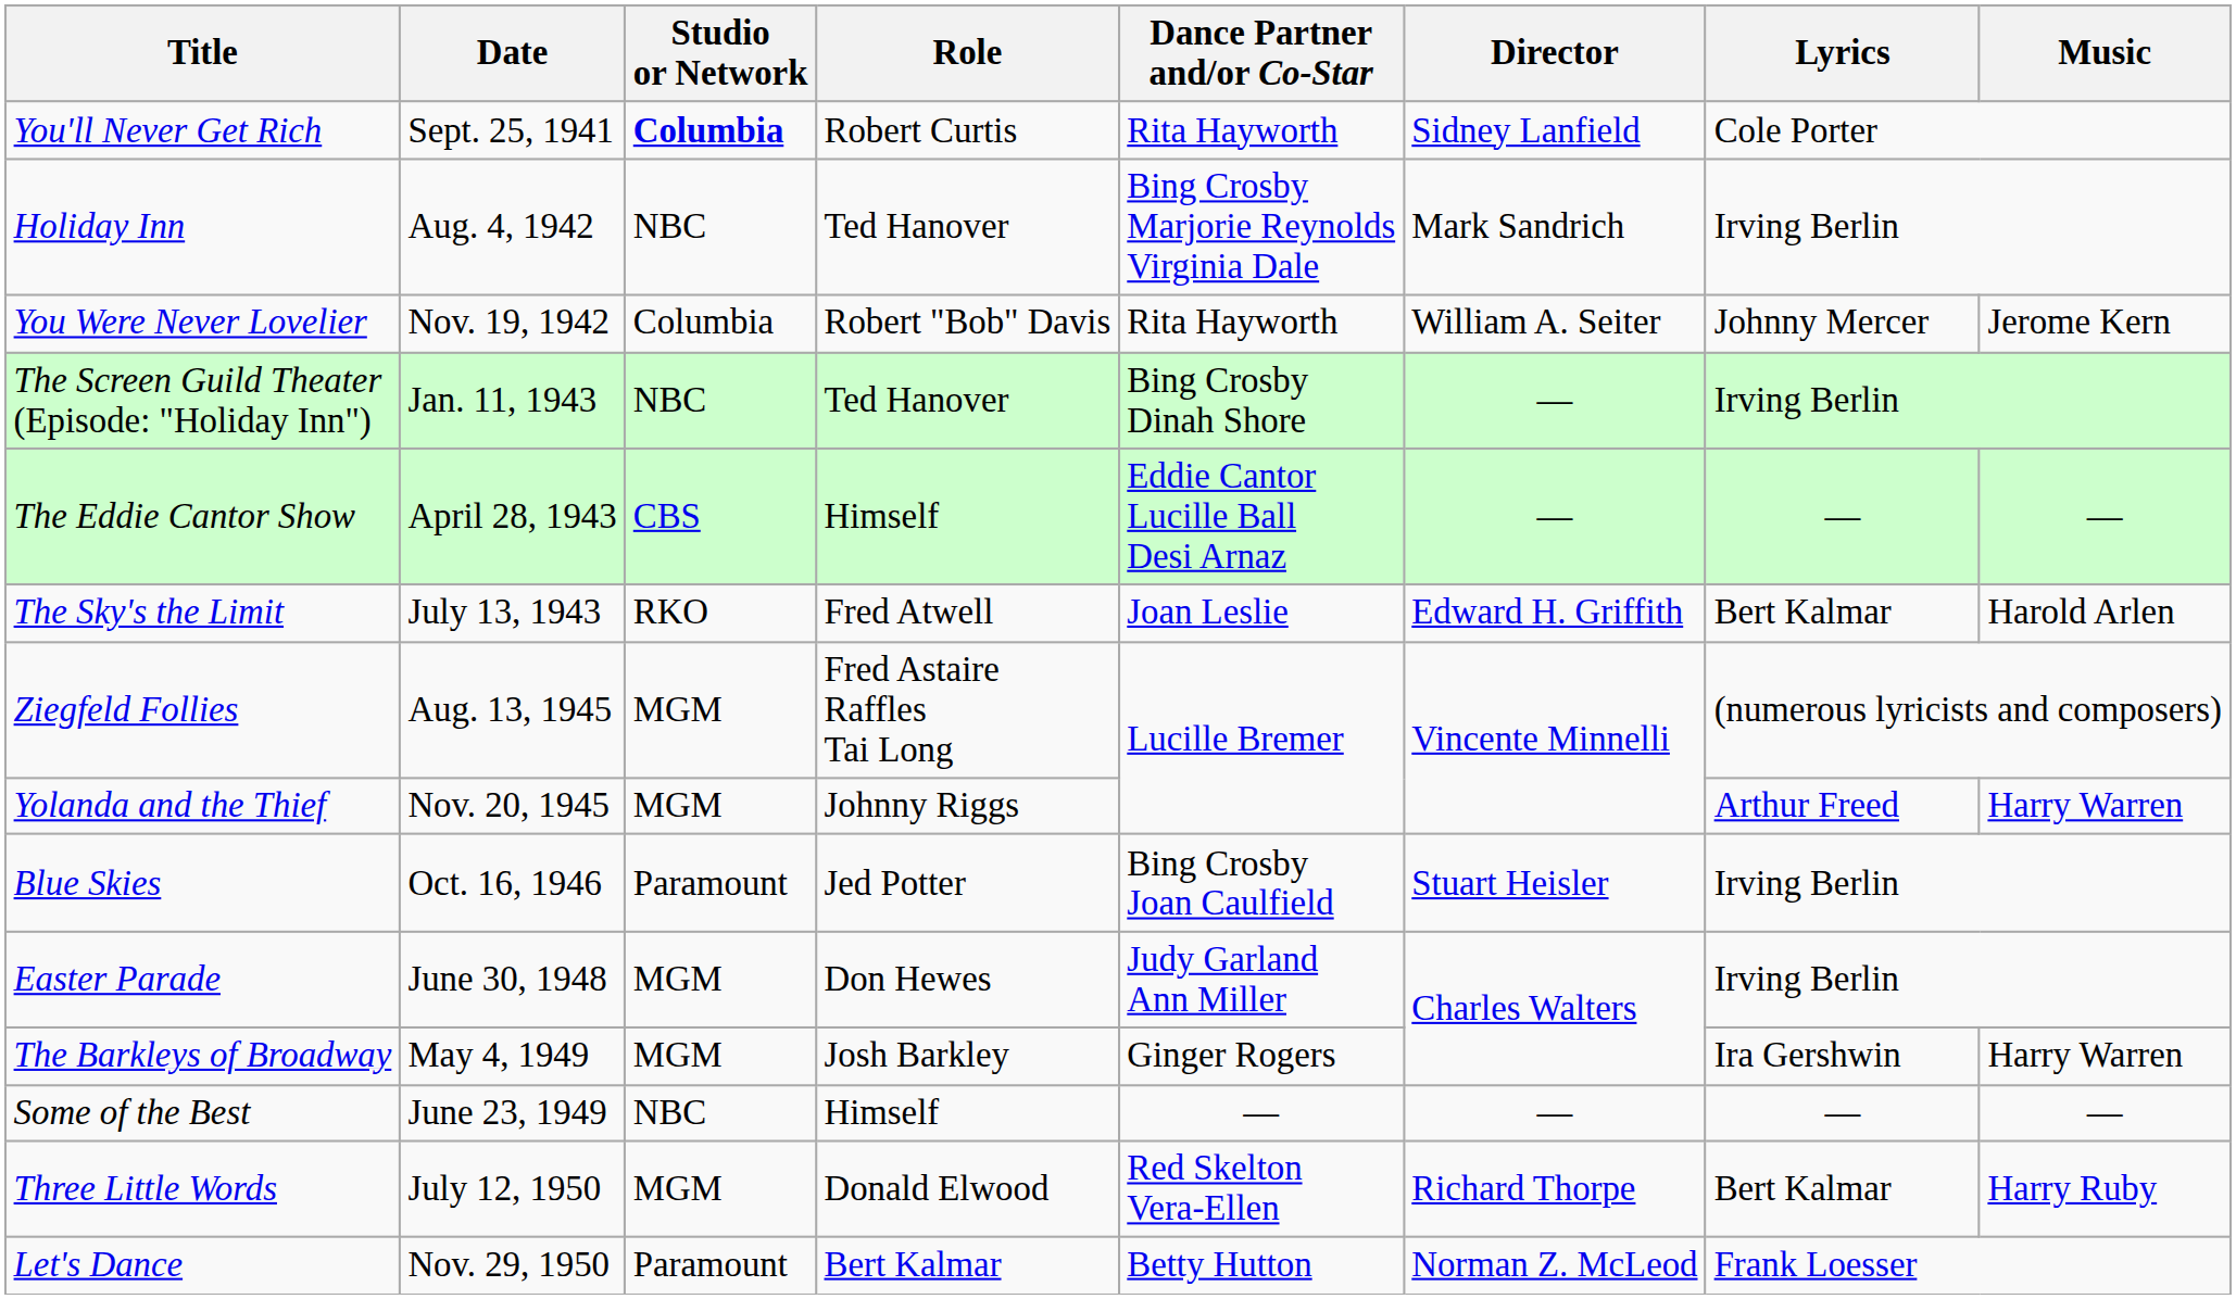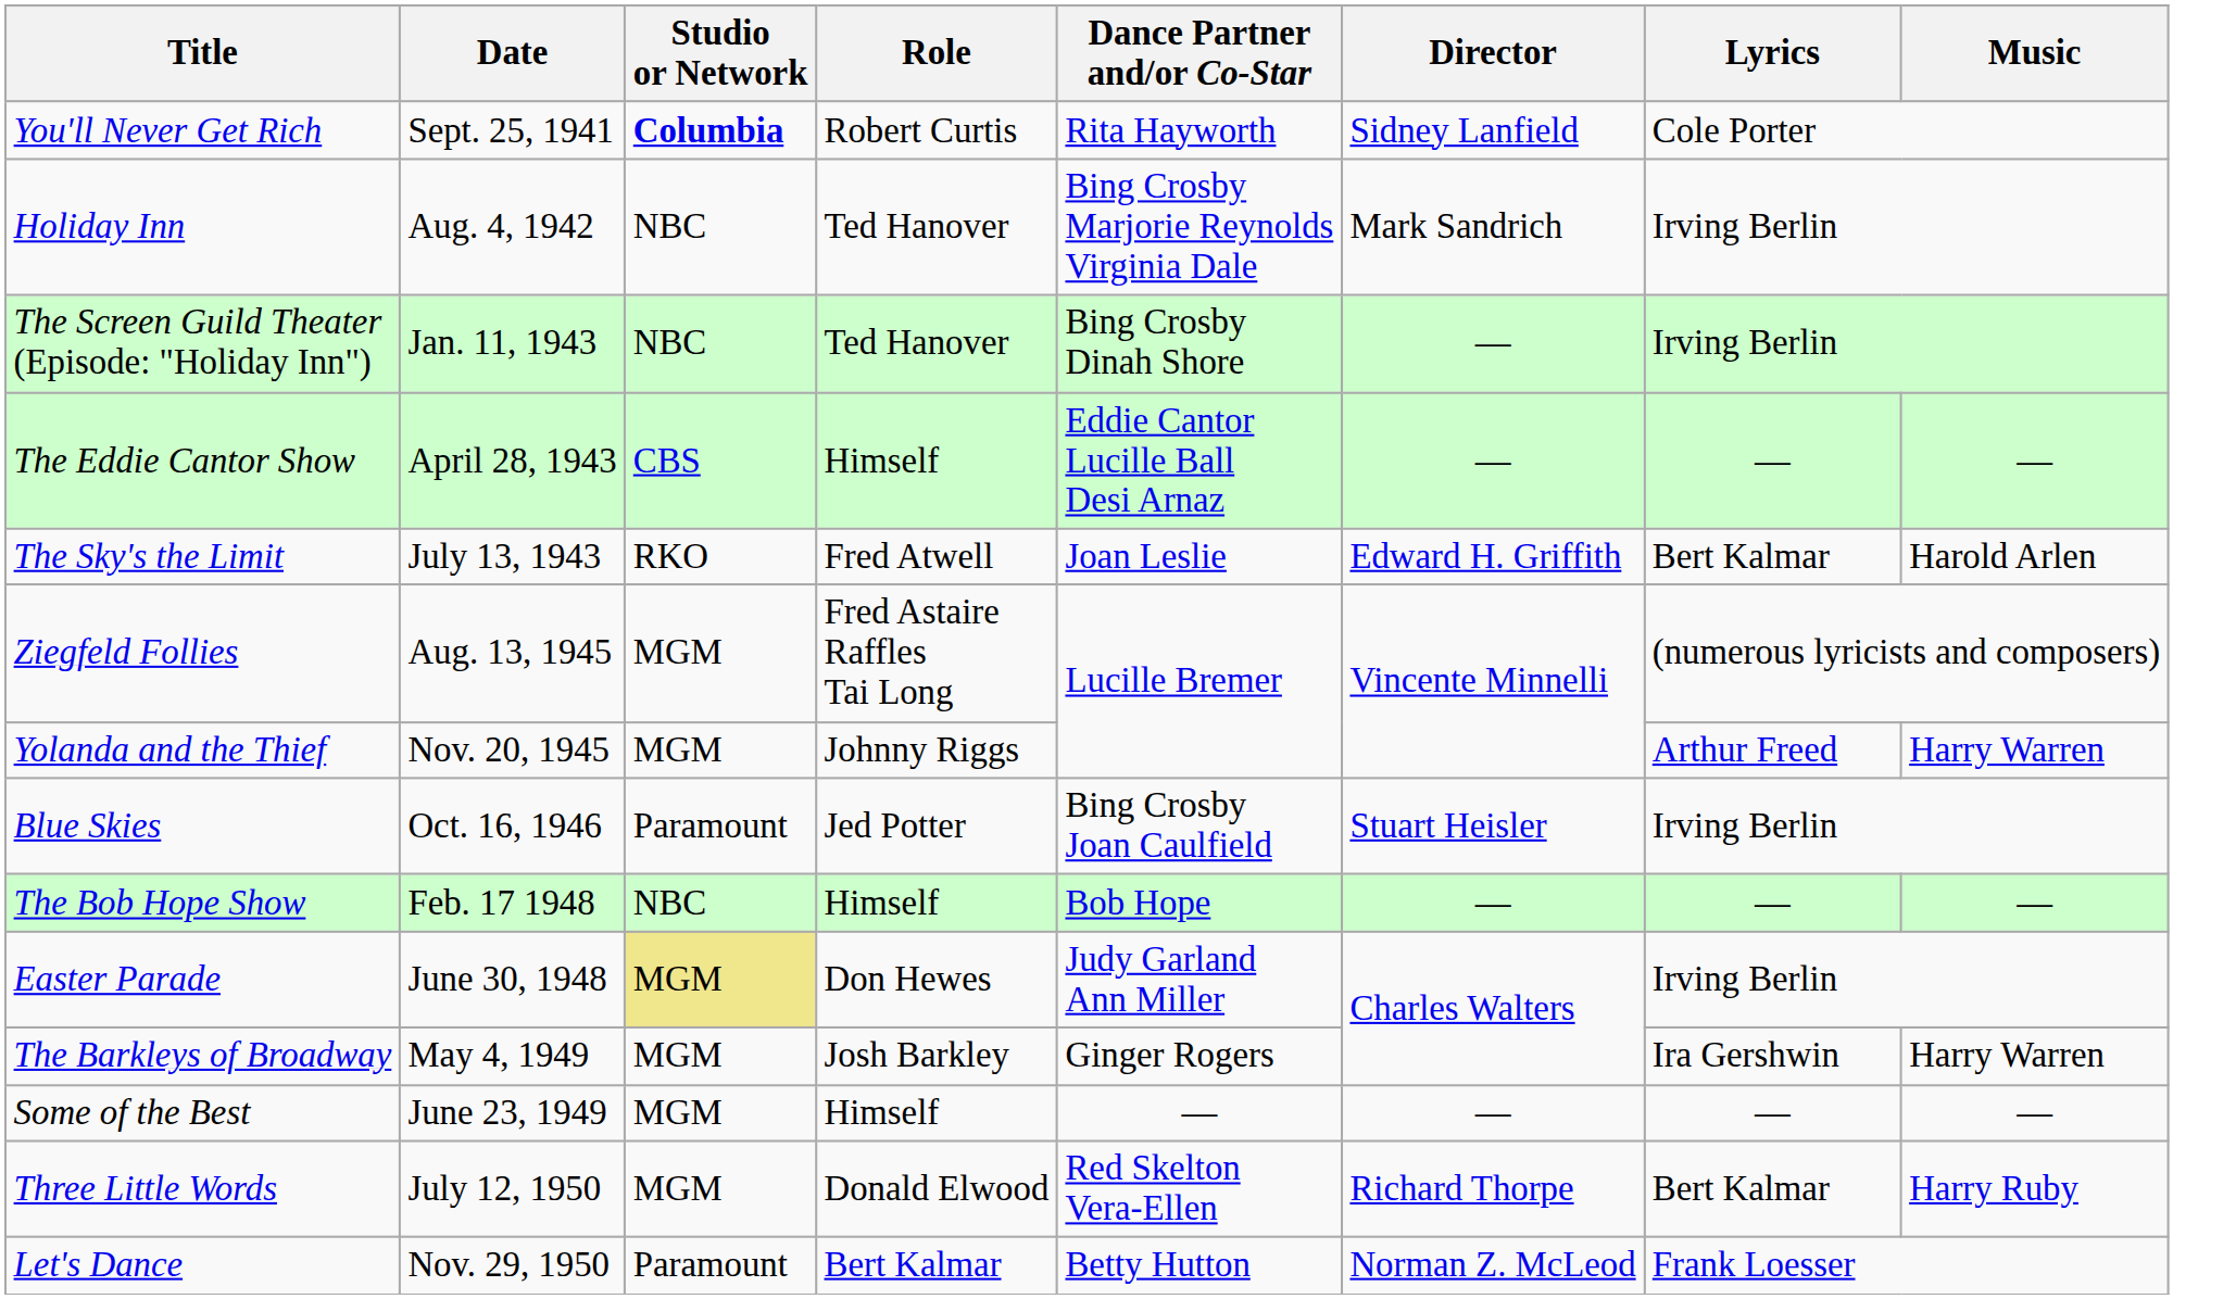 <table class="wikitable">
 <tr>
 <th>Title</th>
 <th>Date</th>
 <th>Studio<br>or Network</th>
 <th>Role</th>
 <th>Dance Partner<br>and/or <em>Co-Star</em></th>
 <th>Director</th>
 <th>Lyrics</th>
 <th>Music</th>
 </tr>
 <tr>
 <td><em><a href='#'>You'll Never Get Rich</a></em></td>
 <td>Sept. 25, 1941</td>
 <td><strong><a href='#'>Columbia</a></strong></td>
 <td>Robert Curtis</td>
 <td><a href='#'>Rita Hayworth</a></td>
 <td><a href='#'>Sidney Lanfield</a></td>
 <td colspan="2">Cole Porter</td>
 </tr>
 <tr>
 <td><em><a href='#'>Holiday Inn</a></em></td>
 <td>Aug. 4, 1942</td>
 <td>NBC</td>
 <td>Ted Hanover</td>
 <td><a href='#'>Bing Crosby</a><br><a href='#'>Marjorie Reynolds</a><br><a href='#'>Virginia Dale</a></td>
 <td>Mark Sandrich</td>
 <td colspan="2">Irving Berlin</td>
-</tr>
-<tr>
-<td><em><a href='#'>You Were Never Lovelier</a></em></td>
-<td>Nov. 19, 1942</td>
-<td>Columbia</td>
-<td>Robert "Bob" Davis</td>
-<td>Rita Hayworth</td>
-<td>William A. Seiter</td>
-<td>Johnny Mercer</td>
-<td>Jerome Kern</td>
 </tr>
 <tr bgcolor=CCFFCC>
 <td><em>The Screen Guild Theater</em><br>(Episode: "Holiday Inn")</td>
 <td>Jan. 11, 1943</td>
 <td>NBC</td>
 <td>Ted Hanover</td>
 <td>Bing Crosby<br>Dinah Shore</td>
 <td align="center">—</td>
 <td colspan="2">Irving Berlin</td>
 </tr>
 <tr bgcolor=CCFFCC>
 <td><em>The Eddie Cantor Show</em></td>
 <td>April 28, 1943</td>
 <td><a href='#'>CBS</a></td>
 <td>Himself</td>
 <td><a href='#'>Eddie Cantor</a><br><a href='#'>Lucille Ball</a><br><a href='#'>Desi Arnaz</a></td>
 <td align="center">—</td>
 <td align="center">—</td>
 <td align="center">—</td>
 </tr>
 <tr>
 <td><em><a href='#'>The Sky's the Limit</a></em></td>
 <td>July 13, 1943</td>
 <td>RKO</td>
 <td>Fred Atwell</td>
 <td><a href='#'>Joan Leslie</a></td>
 <td><a href='#'>Edward H. Griffith</a></td>
 <td>Bert Kalmar</td>
 <td>Harold Arlen</td>
 </tr>
 <tr>
 <td><em><a href='#'>Ziegfeld Follies</a></em></td>
 <td>Aug. 13, 1945</td>
 <td>MGM</td>
 <td>Fred Astaire<br>Raffles<br>Tai Long</td>
 <td rowspan=2><a href='#'>Lucille Bremer</a></td>
 <td rowspan=2><a href='#'>Vincente Minnelli</a></td>
 <td colspan="2">(numerous lyricists and composers)</td>
 </tr>
 <tr>
 <td><em><a href='#'>Yolanda and the Thief</a></em></td>
 <td>Nov. 20, 1945</td>
 <td>MGM</td>
 <td>Johnny Riggs</td>
 <td><a href='#'>Arthur Freed</a></td>
 <td><a href='#'>Harry Warren</a></td>
 </tr>
 <tr>
 <td><em><a href='#'>Blue Skies</a></em></td>
 <td>Oct. 16, 1946</td>
 <td>Paramount</td>
 <td>Jed Potter</td>
 <td>Bing Crosby<br><a href='#'>Joan Caulfield</a></td>
 <td><a href='#'>Stuart Heisler</a></td>
 <td colspan="2">Irving Berlin</td>
 </tr>
+<tr bgcolor=CCFFCC>
+<td><em><a href='#'>The Bob Hope Show</a></em></td>
+<td>Feb. 17 1948</td>
+<td>NBC</td>
+<td>Himself</td>
+<td><a href='#'>Bob Hope</a></td>
+<td align="center">—</td>
+<td align="center">—</td>
+<td align="center">—</td>
+</tr>
 <tr>
 <td><em><a href='#'>Easter Parade</a></em></td>
 <td>June 30, 1948</td>
-<td>MGM</td>
+<td style="background: khaki;">MGM</td>
 <td>Don Hewes</td>
 <td><a href='#'>Judy Garland</a><br><a href='#'>Ann Miller</a></td>
 <td rowspan=2><a href='#'>Charles Walters</a></td>
 <td colspan="2">Irving Berlin</td>
 </tr>
 <tr>
 <td><em><a href='#'>The Barkleys of Broadway</a></em></td>
 <td>May 4, 1949</td>
 <td>MGM</td>
 <td>Josh Barkley</td>
 <td>Ginger Rogers</td>
 <td>Ira Gershwin</td>
 <td>Harry Warren</td>
 </tr>
 <tr>
 <td><em>Some of the Best</em></td>
 <td>June 23, 1949</td>
-<td>NBC</td>
+<td>MGM</td>
 <td>Himself</td>
 <td align="center">—</td>
 <td align="center">—</td>
 <td align="center">—</td>
 <td align="center">—</td>
 </tr>
 <tr>
 <td><em><a href='#'>Three Little Words</a></em></td>
 <td>July 12, 1950</td>
 <td>MGM</td>
 <td>Donald Elwood</td>
 <td><a href='#'>Red Skelton</a><br><a href='#'>Vera-Ellen</a></td>
 <td><a href='#'>Richard Thorpe</a></td>
 <td>Bert Kalmar</td>
 <td><a href='#'>Harry Ruby</a></td>
 </tr>
 <tr>
 <td><em><a href='#'>Let's Dance</a></em></td>
 <td>Nov. 29, 1950</td>
 <td>Paramount</td>
 <td><a href='#'>Bert Kalmar</a></td>
 <td><a href='#'>Betty Hutton</a></td>
 <td><a href='#'>Norman Z. McLeod</a></td>
 <td colspan="2"><a href='#'>Frank Loesser</a></td>
 </tr>
 </table>
